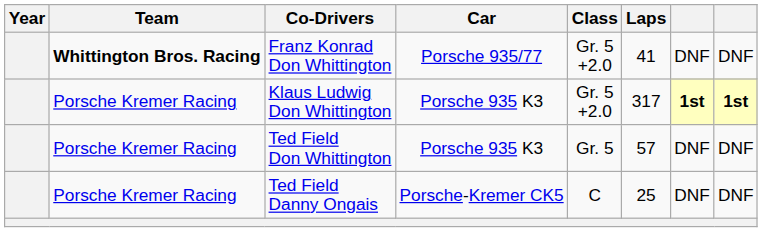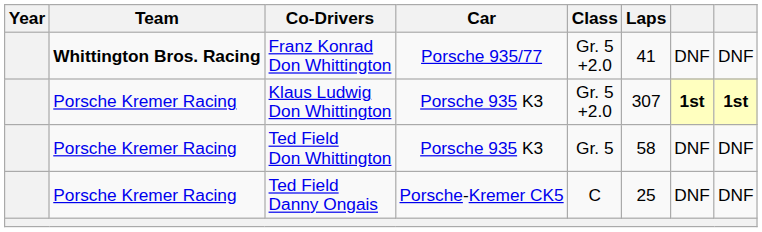 <table class="wikitable" style="text-align:center; font-size:90%">
 <tr>
 <th>Year</th>
 <th>Team</th>
 <th>Co-Drivers</th>
 <th>Car</th>
 <th>Class</th>
 <th>Laps</th>
 <th></th>
 <th></th>
 </tr>
 <tr>
 <th></th>
 <td align="left"><strong> Whittington Bros. Racing</strong></td>
 <td align="left"> <a href='#'>Franz Konrad</a><br> <a href='#'>Don Whittington</a></td>
 <td><a href='#'>Porsche 935/77</a></td>
 <td>Gr. 5<br>+2.0</td>
 <td>41</td>
 <td>DNF</td>
 <td>DNF</td>
 </tr>
 <tr>
 <th></th>
 <td align="left"> <a href='#'>Porsche Kremer Racing</a></td>
 <td align="left"> <a href='#'>Klaus Ludwig</a><br> <a href='#'>Don Whittington</a></td>
 <td><a href='#'>Porsche 935</a> K3</td>
 <td>Gr. 5<br>+2.0</td>
-<td>317</td>
+<td>307</td>
 <td style="background:#FFFFBF;"><strong>1st</strong></td>
 <td style="background:#FFFFBF;"><strong>1st</strong></td>
 </tr>
 <tr>
 <th></th>
 <td align="left"> <a href='#'>Porsche Kremer Racing</a></td>
 <td align="left"> <a href='#'>Ted Field</a><br> <a href='#'>Don Whittington</a></td>
 <td><a href='#'>Porsche 935</a> K3</td>
 <td>Gr. 5</td>
-<td>57</td>
+<td>58</td>
 <td>DNF</td>
 <td>DNF</td>
 </tr>
 <tr>
 <th></th>
 <td align="left"> <a href='#'>Porsche Kremer Racing</a></td>
 <td align="left"> <a href='#'>Ted Field</a><br> <a href='#'>Danny Ongais</a></td>
 <td><a href='#'>Porsche</a>-<a href='#'>Kremer CK5</a></td>
 <td>C</td>
 <td>25</td>
 <td>DNF</td>
 <td>DNF</td>
 </tr>
 <tr>
 <th colspan="8"></th>
 </tr>
 </table>
